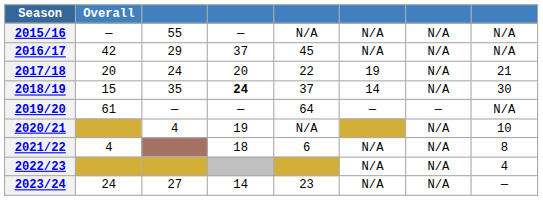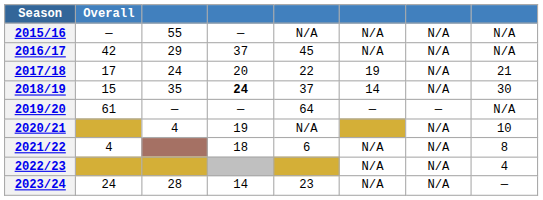 <table class="wikitable" style="font-size:86%; text-align:center; border:grey solid 1px; border-collapse:collapse; background:#ffffff;">
 <tr>
 <th style="background-color:#369; color:white; width:60px;"> Season </th>
 <th style="background-color:#4180be; color:white; width:55px;">Overall</th>
 <th style="background-color:#4180be; color:white; width:55px;"></th>
 <th style="background-color:#4180be; color:white; width:55px;"></th>
 <th style="background-color:#4180be; color:white; width:55px;"></th>
 <th style="background-color:#4180be; color:white; width:55px;"></th>
 <th style="background-color:#4180be; color:white; width:55px;"></th>
 <th style="background-color:#4180be; color:white; width:55px;"></th>
 </tr>
 <tr>
 <th scope=row align=center><a href='#'>2015/16</a></th>
 <td align=center>—</td>
 <td align=center>55</td>
 <td align=center>—</td>
 <td align=center>N/A</td>
 <td align=center>N/A</td>
 <td align=center>N/A</td>
 <td align=center>N/A</td>
 </tr>
 <tr>
 <th scope=row align=center><a href='#'>2016/17</a></th>
 <td align=center>42</td>
 <td align=center>29</td>
 <td align=center>37</td>
 <td align=center>45</td>
 <td align=center>N/A</td>
 <td align=center>N/A</td>
 <td align=center>N/A</td>
 </tr>
 <tr>
 <th scope=row align=center><a href='#'>2017/18</a></th>
-<td align=center>20</td>
+<td align=center>17</td>
 <td align=center>24</td>
 <td align=center>20</td>
 <td align=center>22</td>
 <td align=center>19</td>
 <td align=center>N/A</td>
 <td align=center>21</td>
 </tr>
 <tr>
 <th scope=row align=center><a href='#'>2018/19</a></th>
 <td align=center>15</td>
 <td align=center>35</td>
 <td align=center><strong>24</strong></td>
 <td align=center>37</td>
 <td align=center>14</td>
 <td align=center>N/A</td>
 <td align=center>30</td>
 </tr>
 <tr>
 <th scope=row align=center><a href='#'>2019/20</a></th>
 <td align=center>61</td>
 <td align=center>—</td>
 <td align=center>—</td>
 <td align=center>64</td>
 <td align=center>—</td>
 <td align=center>—</td>
 <td align=center>N/A</td>
 </tr>
 <tr>
 <th scope=row align=center><a href='#'>2020/21</a></th>
 <td style="text-align:center; background:#d4af37;"></td>
 <td align=center>4</td>
 <td align=center>19</td>
 <td align=center>N/A</td>
 <td style="text-align:center; background:#d4af37;"></td>
 <td align=center>N/A</td>
 <td align=center>10</td>
 </tr>
 <tr>
 <th scope=row align=center><a href='#'>2021/22</a></th>
 <td align=center>4</td>
 <td align=center bgcolor=#a57164></td>
 <td align=center>18</td>
 <td align="center">6</td>
 <td align=center>N/A</td>
 <td align=center>N/A</td>
 <td align=center>8</td>
 </tr>
 <tr>
 <th scope=row align=center><a href='#'>2022/23</a></th>
 <td align="center" bgcolor="#D4AF37"></td>
 <td align="center" bgcolor="#D4AF37"></td>
 <td align="center" bgcolor=silver></td>
 <td align="center" bgcolor="#D4AF37"></td>
 <td align=center>N/A</td>
 <td align=center>N/A</td>
 <td align=center>4</td>
 </tr>
 <tr>
 <th scope=row align=center><a href='#'>2023/24</a></th>
 <td align="center">24</td>
-<td align="center">27</td>
+<td align="center">28</td>
 <td align="center">14</td>
 <td align="center">23</td>
 <td align=center>N/A</td>
 <td align=center>N/A</td>
 <td align=center>—</td>
 </tr>
 </table>
